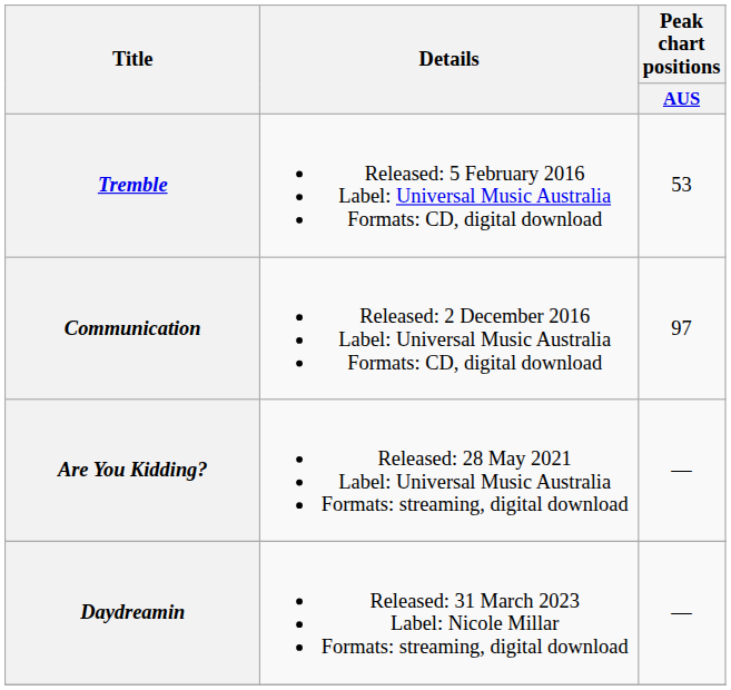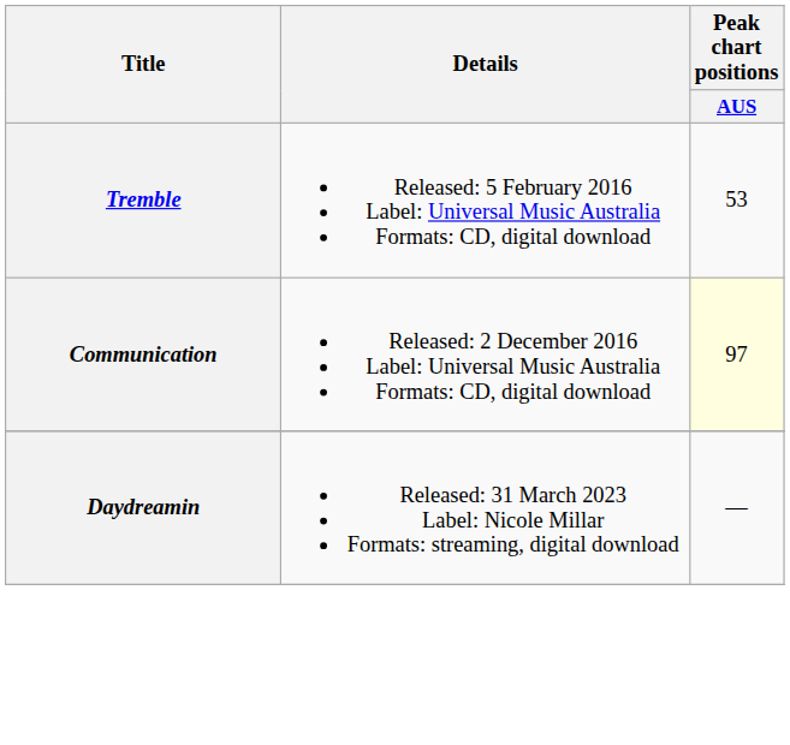 <table class="wikitable plainrowheaders" style="text-align:center">
 <tr>
 <th style="width:12em;" rowspan="2">Title</th>
 <th style="width:18em;" rowspan="2">Details</th>
 <th scope="col" colspan="1">Peak chart positions</th>
 </tr>
 <tr>
 <th scope="col" style="width:3em;font-size:90%;"><a href='#'>AUS</a><br></th>
 </tr>
 <tr>
 <th scope="row"><em><a href='#'>Tremble</a></em></th>
 <td><br><ul><li>Released: 5 February 2016</li><li>Label: <a href='#'>Universal Music Australia</a></li><li>Formats: CD, digital download</li></ul></td>
 <td>53</td>
 </tr>
 <tr>
 <th scope="row"><em>Communication</em></th>
 <td><br><ul><li>Released: 2 December 2016</li><li>Label: Universal Music Australia</li><li>Formats: CD, digital download</li></ul></td>
-<td>97</td>
-</tr>
-<tr>
-<th scope="row"><em>Are You Kidding?</em></th>
-<td><br><ul><li>Released: 28 May 2021</li><li>Label: Universal Music Australia</li><li>Formats: streaming, digital download</li></ul></td>
-<td>—</td>
+<td style="background: lightyellow;">97</td>
 </tr>
 <tr>
 </tr>
 <tr>
 <th scope="row"><em>Daydreamin<strong></th>
 <td><br><ul><li>Released: 31 March 2023</li><li>Label: Nicole Millar</li><li>Formats: streaming, digital download</li></ul></td>
 <td>—</td>
 </tr>
 <tr>
 </tr>
 </table>
